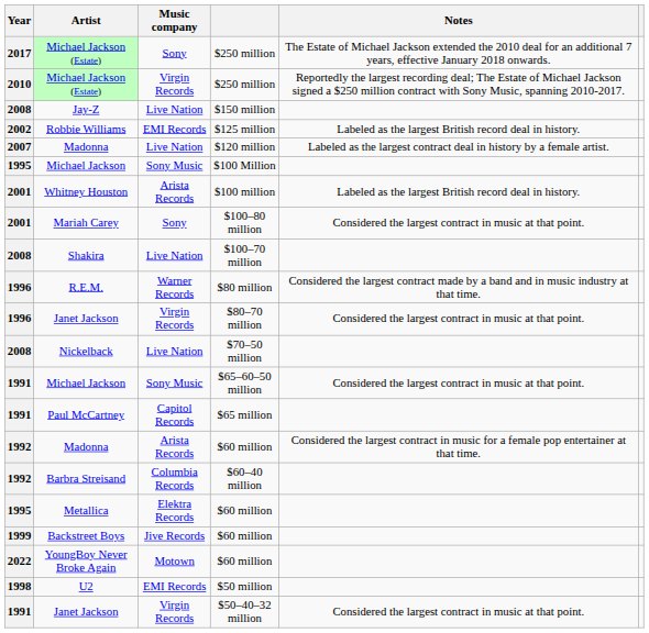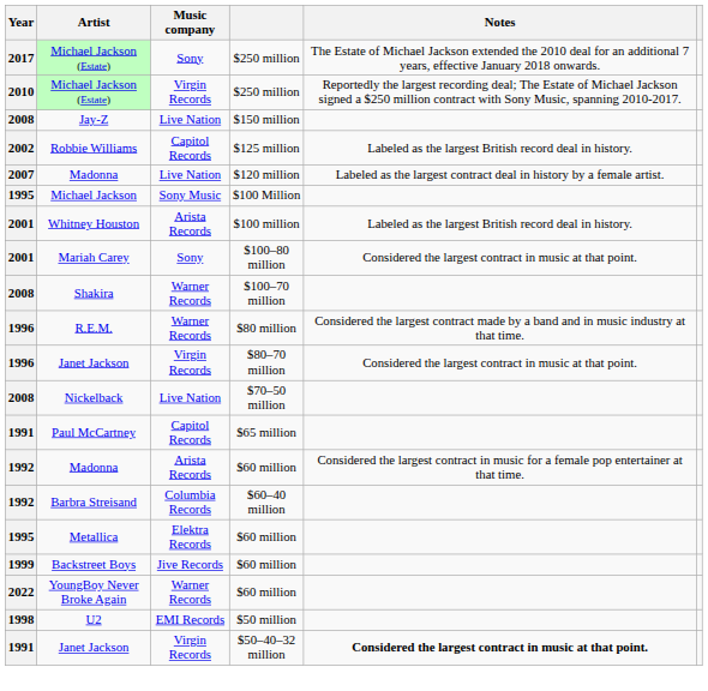 <table class="wikitable sortable plainrowheaders" style="text-align:center;">
 <tr>
 <th class="unsortable">Year</th>
 <th>Artist</th>
 <th>Music company</th>
 <th></th>
 <th>Notes</th>
 <th class="unsortable"></th>
 </tr>
 <tr>
 <th scope="row" style="text-align:center;">2017</th>
 <td style="text-align:center; background:#BFFFC0;"><a href='#'>Michael Jackson</a> <small>(<a href='#'>Estate</a>)</small></td>
 <td><a href='#'>Sony</a></td>
 <td>$250 million</td>
 <td>The Estate of Michael Jackson extended the 2010 deal for an additional 7 years, effective January 2018 onwards.</td>
 <td></td>
 </tr>
 <tr>
 <th scope="row" style="text-align:center;">2010</th>
 <td style="text-align:center; background:#BFFFC0;"><a href='#'>Michael Jackson</a> <small>(<a href='#'>Estate</a>)</small></td>
 <td><a href='#'>Virgin Records</a></td>
 <td>$250 million</td>
 <td>Reportedly the largest recording deal; The Estate of Michael Jackson signed a $250 million contract with Sony Music, spanning 2010-2017.</td>
 <td></td>
 </tr>
 <tr>
 <th scope="row" style="text-align:center;">2008</th>
 <td><a href='#'>Jay-Z</a></td>
 <td><a href='#'>Live Nation</a></td>
 <td>$150 million</td>
 <td></td>
 <td></td>
 </tr>
 <tr>
 <th scope="row" style="text-align:center;">2002</th>
 <td><a href='#'>Robbie Williams</a></td>
-<td><a href='#'>EMI Records</a></td>
+<td><a href='#'>Capitol Records</a></td>
 <td>$125 million</td>
 <td>Labeled as the largest British record deal in history.</td>
 <td></td>
 </tr>
 <tr>
 <th scope="row" style="text-align:center;">2007</th>
 <td><a href='#'>Madonna</a></td>
 <td><a href='#'>Live Nation</a></td>
 <td>$120 million</td>
 <td>Labeled as the largest contract deal in history by a female artist.</td>
 <td></td>
 </tr>
 <tr>
 <th scope="row" style="text-align:center;">1995</th>
 <td><a href='#'>Michael Jackson</a></td>
 <td><a href='#'>Sony Music</a></td>
 <td>$100 Million</td>
 <td></td>
 <td></td>
 </tr>
 <tr>
 <th scope="row" style="text-align:center;">2001</th>
 <td><a href='#'>Whitney Houston</a></td>
 <td><a href='#'>Arista Records</a></td>
 <td>$100 million</td>
 <td>Labeled as the largest British record deal in history.</td>
 <td></td>
 </tr>
 <tr>
 <th scope="row" style="text-align:center;">2001</th>
 <td><a href='#'>Mariah Carey</a></td>
 <td><a href='#'>Sony</a></td>
 <td>$100–80 million</td>
 <td>Considered the largest contract in music at that point.</td>
 <td></td>
 </tr>
 <tr>
 <th scope="row" style="text-align:center;">2008</th>
 <td><a href='#'>Shakira</a></td>
-<td><a href='#'>Live Nation</a></td>
+<td><a href='#'>Warner Records</a></td>
 <td>$100–70 million</td>
 <td></td>
 <td></td>
 </tr>
 <tr>
 <th scope="row" style="text-align:center;">1996</th>
 <td><a href='#'>R.E.M.</a></td>
 <td><a href='#'>Warner Records</a></td>
 <td>$80 million</td>
 <td>Considered the largest contract made by a band and in music industry at that time.</td>
 <td></td>
 </tr>
 <tr>
 <th scope="row" style="text-align:center;">1996</th>
 <td><a href='#'>Janet Jackson</a></td>
 <td><a href='#'>Virgin Records</a></td>
 <td>$80–70 million</td>
 <td>Considered the largest contract in music at that point.</td>
 <td></td>
 </tr>
 <tr>
 <th scope="row" style="text-align:center;">2008</th>
 <td><a href='#'>Nickelback</a></td>
 <td><a href='#'>Live Nation</a></td>
 <td>$70–50 million</td>
 <td></td>
-<td></td>
-</tr>
-<tr>
-<th scope="row" style="text-align:center;">1991</th>
-<td><a href='#'>Michael Jackson</a></td>
-<td><a href='#'>Sony Music</a></td>
-<td>$65–60–50 million</td>
-<td>Considered the largest contract in music at that point.</td>
 <td></td>
 </tr>
 <tr>
 <th scope="row" style="text-align:center;">1991</th>
 <td><a href='#'>Paul McCartney</a></td>
 <td><a href='#'>Capitol Records</a></td>
 <td>$65 million</td>
 <td></td>
 <td></td>
 </tr>
 <tr>
 <th scope="row" style="text-align:center;">1992</th>
 <td><a href='#'>Madonna</a></td>
 <td><a href='#'>Arista Records</a></td>
 <td>$60 million</td>
 <td>Considered the largest contract in music for a female pop entertainer at that time.</td>
 <td></td>
 </tr>
 <tr>
 <th scope="row" style="text-align:center;">1992</th>
 <td><a href='#'>Barbra Streisand</a></td>
 <td><a href='#'>Columbia Records</a></td>
 <td>$60–40 million</td>
 <td></td>
 <td></td>
 </tr>
 <tr>
 <th scope="row" style="text-align:center;">1995</th>
 <td><a href='#'>Metallica</a></td>
 <td><a href='#'>Elektra Records</a></td>
 <td>$60 million</td>
 <td></td>
 <td></td>
 </tr>
 <tr>
 <th scope="row" style="text-align:center;">1999</th>
 <td><a href='#'>Backstreet Boys</a></td>
 <td><a href='#'>Jive Records</a></td>
 <td>$60 million</td>
 <td></td>
 <td></td>
 </tr>
 <tr>
 <th scope="row" style="text-align:center;">2022</th>
 <td><a href='#'>YoungBoy Never Broke Again</a></td>
-<td><a href='#'>Motown</a></td>
+<td><a href='#'>Warner Records</a></td>
 <td>$60 million</td>
 <td></td>
 <td></td>
 </tr>
 <tr>
 <th scope="row" style="text-align:center;">1998</th>
 <td><a href='#'>U2</a></td>
 <td><a href='#'>EMI Records</a></td>
 <td>$50 million</td>
 <td></td>
 <td></td>
 </tr>
 <tr>
 <th scope="row" style="text-align:center;">1991</th>
 <td><a href='#'>Janet Jackson</a></td>
 <td><a href='#'>Virgin Records</a></td>
 <td>$50–40–32 million</td>
-<td>Considered the largest contract in music at that point.</td>
+<td><strong>Considered the largest contract in music at that point.</strong></td>
 <td></td>
 </tr>
 </table>
